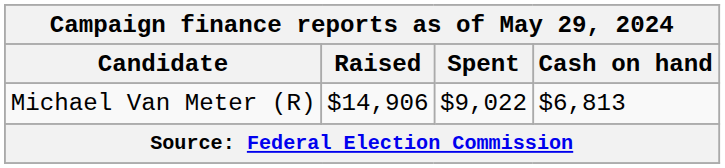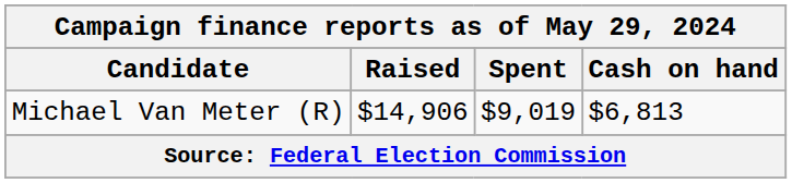 <table class="wikitable sortable">
 <tr>
 <th colspan=4>Campaign finance reports as of May 29, 2024</th>
 </tr>
 <tr style="text-align:center;">
 <th>Candidate</th>
 <th>Raised</th>
 <th>Spent</th>
 <th>Cash on hand</th>
 </tr>
 <tr>
 <td>Michael Van Meter (R)</td>
 <td>$14,906</td>
-<td>$9,022</td>
+<td>$9,019</td>
 <td>$6,813</td>
 </tr>
 <tr>
 <th colspan="4"><small>Source: <a href='#'>Federal Election Commission</a></small></th>
 </tr>
 </table>
